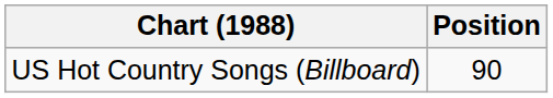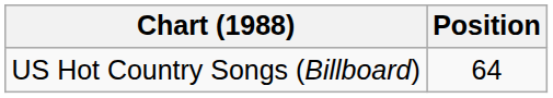 <table class="wikitable">
 <tr>
 <th>Chart (1988)</th>
 <th>Position</th>
 </tr>
 <tr>
 <td>US Hot Country Songs (<em>Billboard</em>)</td>
-<td align="center">90</td>
+<td align="center">64</td>
 </tr>
 </table>
